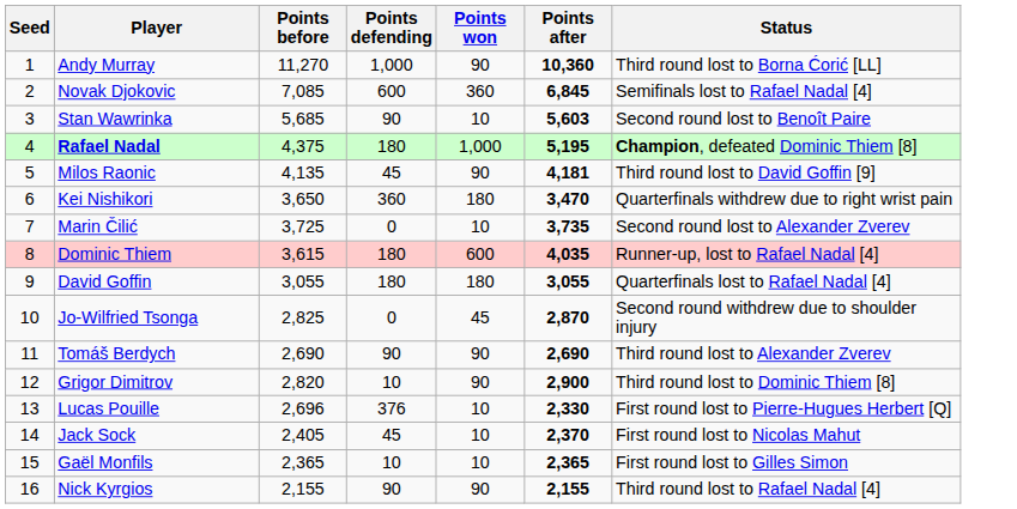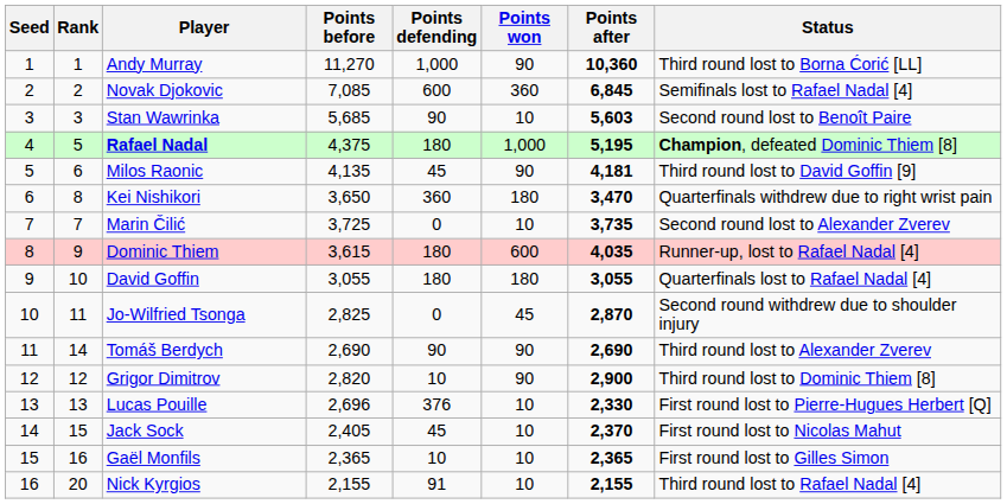 <table class="wikitable sortable">
 <tr>
 <th style="width:30px;">Seed</th>
+<th style="width:30px;">Rank</th>
 <th style="width:185px;">Player</th>
 <th style="width:75px;">Points before</th>
 <th style="width:75px;">Points defending</th>
 <th style="width:75px;"><a href='#'>Points won</a></th>
 <th style="width:75px;">Points after</th>
 <th style="width:320px;">Status</th>
 </tr>
 <tr>
+<td style="text-align:center;">1</td>
 <td style="text-align:center;">1</td>
 <td> <a href='#'>Andy Murray</a></td>
 <td style="text-align:center;">11,270</td>
 <td style="text-align:center;">1,000</td>
 <td style="text-align:center;">90</td>
 <td style="text-align:center;"><strong>10,360</strong></td>
 <td>Third round lost to  <a href='#'>Borna Ćorić</a> [LL]</td>
 </tr>
 <tr>
 <td style="text-align:center;">2</td>
+<td style="text-align:center;">2</td>
 <td> <a href='#'>Novak Djokovic</a></td>
 <td style="text-align:center;">7,085</td>
 <td style="text-align:center;">600</td>
 <td style="text-align:center;">360</td>
 <td style="text-align:center;"><strong>6,845</strong></td>
 <td>Semifinals lost to  <a href='#'>Rafael Nadal</a> [4]</td>
 </tr>
 <tr>
+<td style="text-align:center;">3</td>
 <td style="text-align:center;">3</td>
 <td> <a href='#'>Stan Wawrinka</a></td>
 <td style="text-align:center;">5,685</td>
 <td style="text-align:center;">90</td>
 <td style="text-align:center;">10</td>
 <td style="text-align:center;"><strong>5,603</strong></td>
 <td>Second round lost to  <a href='#'>Benoît Paire</a></td>
 </tr>
 <tr style="background:#cfc;">
 <td style="text-align:center;">4</td>
+<td style="text-align:center;">5</td>
 <td> <strong><a href='#'>Rafael Nadal</a></strong></td>
 <td style="text-align:center;">4,375</td>
 <td style="text-align:center;">180</td>
 <td style="text-align:center;">1,000</td>
 <td style="text-align:center;"><strong>5,195</strong></td>
 <td><strong>Champion</strong>, defeated  <a href='#'>Dominic Thiem</a> [8]</td>
 </tr>
 <tr>
 <td style="text-align:center;">5</td>
+<td style="text-align:center;">6</td>
 <td> <a href='#'>Milos Raonic</a></td>
 <td style="text-align:center;">4,135</td>
 <td style="text-align:center;">45</td>
 <td style="text-align:center;">90</td>
 <td style="text-align:center;"><strong>4,181</strong></td>
 <td>Third round lost to  <a href='#'>David Goffin</a> [9]</td>
 </tr>
 <tr>
 <td style="text-align:center;">6</td>
+<td style="text-align:center;">8</td>
 <td> <a href='#'>Kei Nishikori</a></td>
 <td style="text-align:center;">3,650</td>
 <td style="text-align:center;">360</td>
 <td style="text-align:center;">180</td>
 <td style="text-align:center;"><strong>3,470</strong></td>
 <td>Quarterfinals withdrew due to right wrist pain</td>
 </tr>
 <tr>
+<td style="text-align:center;">7</td>
 <td style="text-align:center;">7</td>
 <td> <a href='#'>Marin Čilić</a></td>
 <td style="text-align:center;">3,725</td>
 <td style="text-align:center;">0</td>
 <td style="text-align:center;">10</td>
 <td style="text-align:center;"><strong>3,735</strong></td>
 <td>Second round lost to  <a href='#'>Alexander Zverev</a></td>
 </tr>
 <tr style="background:#fcc;">
 <td style="text-align:center;">8</td>
+<td style="text-align:center;">9</td>
 <td> <a href='#'>Dominic Thiem</a></td>
 <td style="text-align:center;">3,615</td>
 <td style="text-align:center;">180</td>
 <td style="text-align:center;">600</td>
 <td style="text-align:center;"><strong>4,035</strong></td>
 <td>Runner-up, lost to  <a href='#'>Rafael Nadal</a> [4]</td>
 </tr>
 <tr>
 <td style="text-align:center;">9</td>
+<td style="text-align:center;">10</td>
 <td> <a href='#'>David Goffin</a></td>
 <td style="text-align:center;">3,055</td>
 <td style="text-align:center;">180</td>
 <td style="text-align:center;">180</td>
 <td style="text-align:center;"><strong>3,055</strong></td>
 <td>Quarterfinals lost to  <a href='#'>Rafael Nadal</a> [4]</td>
 </tr>
 <tr>
 <td style="text-align:center;">10</td>
+<td style="text-align:center;">11</td>
 <td> <a href='#'>Jo-Wilfried Tsonga</a></td>
 <td style="text-align:center;">2,825</td>
 <td style="text-align:center;">0</td>
 <td style="text-align:center;">45</td>
 <td style="text-align:center;"><strong>2,870</strong></td>
 <td>Second round withdrew due to shoulder injury</td>
 </tr>
 <tr>
 <td style="text-align:center;">11</td>
+<td style="text-align:center;">14</td>
 <td> <a href='#'>Tomáš Berdych</a></td>
 <td style="text-align:center;">2,690</td>
 <td style="text-align:center;">90</td>
 <td style="text-align:center;">90</td>
 <td style="text-align:center;"><strong>2,690</strong></td>
 <td>Third round lost to  <a href='#'>Alexander Zverev</a></td>
 </tr>
 <tr>
+<td style="text-align:center;">12</td>
 <td style="text-align:center;">12</td>
 <td> <a href='#'>Grigor Dimitrov</a></td>
 <td style="text-align:center;">2,820</td>
 <td style="text-align:center;">10</td>
 <td style="text-align:center;">90</td>
 <td style="text-align:center;"><strong>2,900</strong></td>
 <td>Third round lost to  <a href='#'>Dominic Thiem</a> [8]</td>
 </tr>
 <tr>
 <td style="text-align:center;">13</td>
+<td style="text-align:center;">13</td>
 <td> <a href='#'>Lucas Pouille</a></td>
 <td style="text-align:center;">2,696</td>
 <td style="text-align:center;">376</td>
 <td style="text-align:center;">10</td>
 <td style="text-align:center;"><strong>2,330</strong></td>
 <td>First round lost to  <a href='#'>Pierre-Hugues Herbert</a> [Q]</td>
 </tr>
 <tr>
 <td style="text-align:center;">14</td>
+<td style="text-align:center;">15</td>
 <td> <a href='#'>Jack Sock</a></td>
 <td style="text-align:center;">2,405</td>
 <td style="text-align:center;">45</td>
 <td style="text-align:center;">10</td>
 <td style="text-align:center;"><strong>2,370</strong></td>
 <td>First round lost to  <a href='#'>Nicolas Mahut</a></td>
 </tr>
 <tr>
 <td style="text-align:center;">15</td>
+<td style="text-align:center;">16</td>
 <td> <a href='#'>Gaël Monfils</a></td>
 <td style="text-align:center;">2,365</td>
 <td style="text-align:center;">10</td>
 <td style="text-align:center;">10</td>
 <td style="text-align:center;"><strong>2,365</strong></td>
 <td>First round lost to  <a href='#'>Gilles Simon</a></td>
 </tr>
 <tr>
 <td style="text-align:center;">16</td>
+<td style="text-align:center;">20</td>
 <td> <a href='#'>Nick Kyrgios</a></td>
 <td style="text-align:center;">2,155</td>
-<td style="text-align:center;">90</td>
-<td style="text-align:center;">90</td>
+<td style="text-align:center;">91</td>
+<td style="text-align:center;">10</td>
 <td style="text-align:center;"><strong>2,155</strong></td>
 <td>Third round lost to  <a href='#'>Rafael Nadal</a> [4]</td>
 </tr>
 </table>
